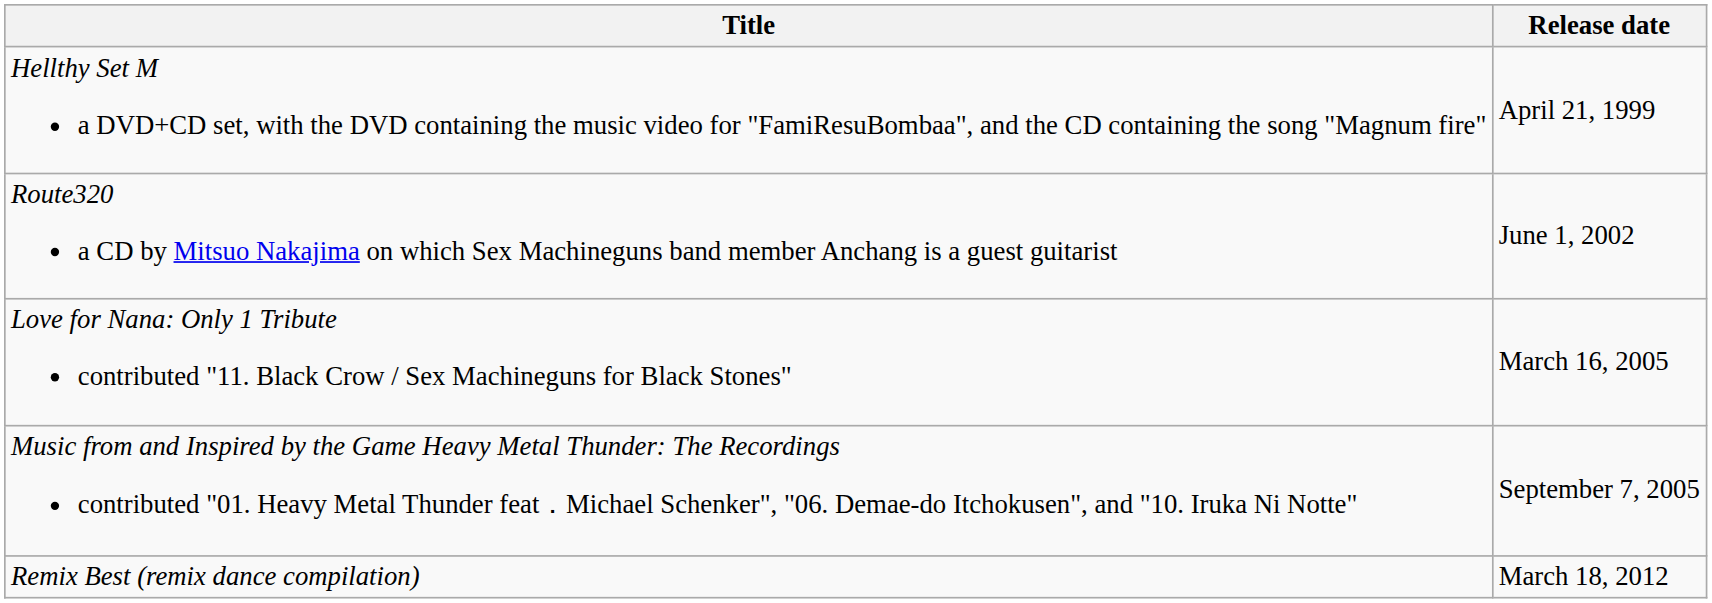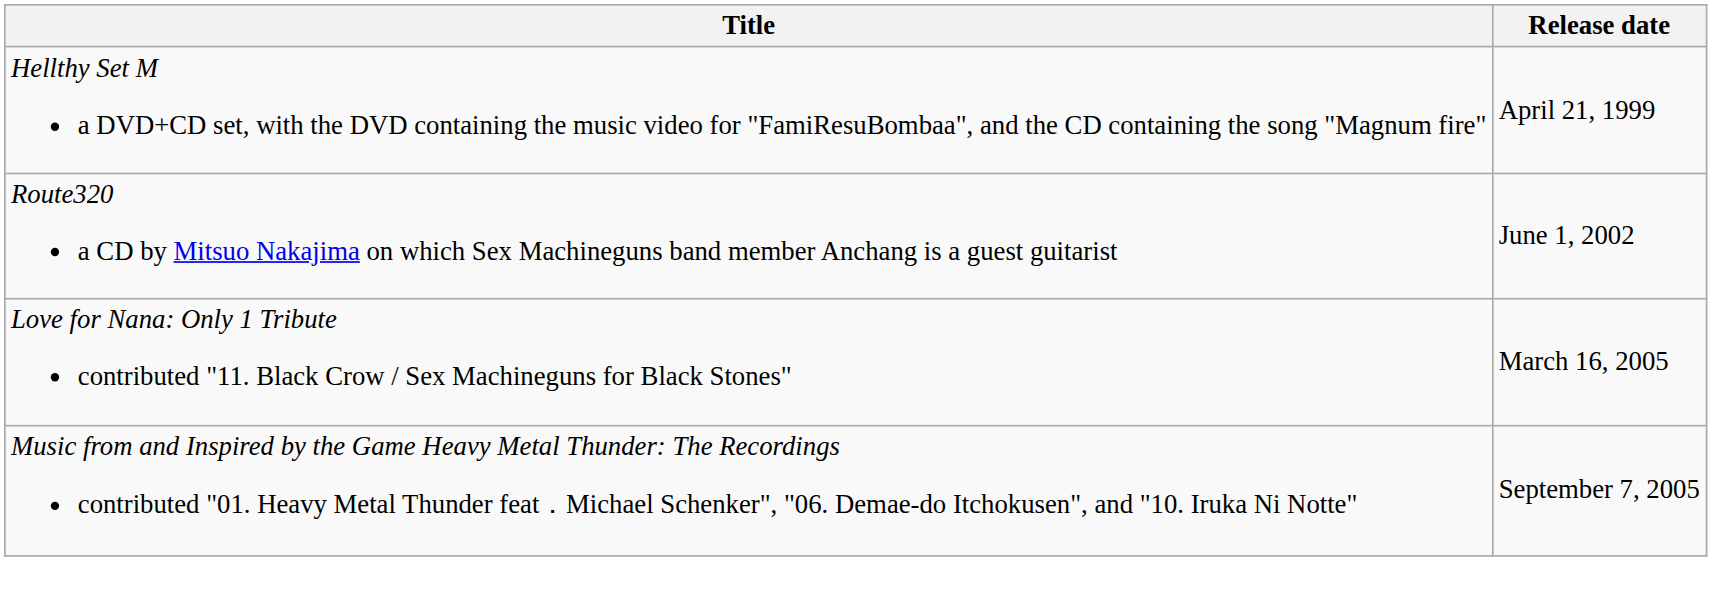 <table class="wikitable">
 <tr>
 <th>Title</th>
 <th>Release date</th>
 </tr>
 <tr>
 <td><em>Hellthy Set M</em><br><ul><li>a DVD+CD set, with the DVD containing the music video for "FamiResuBombaa", and the CD containing the song "Magnum fire"</li></ul></td>
 <td>April 21, 1999</td>
 </tr>
 <tr>
 <td><em>Route320</em><br><ul><li>a CD by <a href='#'>Mitsuo Nakajima</a> on which Sex Machineguns band member Anchang is a guest guitarist</li></ul></td>
 <td>June 1, 2002</td>
 </tr>
 <tr>
 <td><em>Love for Nana: Only 1 Tribute</em><br><ul><li>contributed "11. Black Crow / Sex Machineguns for Black Stones"</li></ul></td>
 <td>March 16, 2005</td>
 </tr>
 <tr>
 <td><em>Music from and Inspired by the Game Heavy Metal Thunder: The Recordings</em><br><ul><li>contributed "01. Heavy Metal Thunder feat．Michael Schenker", "06. Demae-do Itchokusen", and "10. Iruka Ni Notte"</li></ul></td>
 <td>September 7, 2005</td>
 </tr>
-<tr>
-<td><em>Remix Best</em> <em>(remix dance compilation)</em></td>
-<td>March 18, 2012</td>
-</tr>
 </table>
